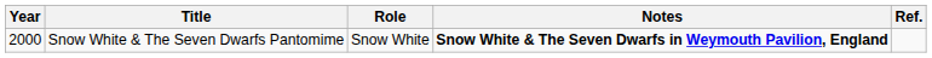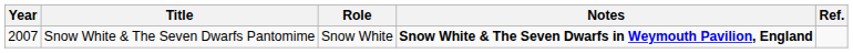 <table class="wikitable">
 <tr>
 <th>Year</th>
 <th>Title</th>
 <th>Role</th>
 <th>Notes</th>
 <th>Ref.</th>
 </tr>
 <tr>
-<td>2000</td>
+<td>2007</td>
 <td>Snow White & The Seven Dwarfs Pantomime</td>
 <td>Snow White</td>
 <td><strong>Snow White & The Seven Dwarfs in <a href='#'>Weymouth Pavilion</a>, England</strong></td>
 <td style="text-align:center;"></td>
 </tr>
 </table>
